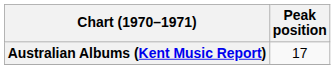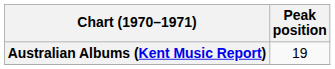 <table class="wikitable sortable plainrowheaders">
 <tr>
 <th scope="col">Chart (1970–1971)</th>
 <th scope="col">Peak<br>position</th>
 </tr>
 <tr>
 <th scope="row">Australian Albums (<a href='#'>Kent Music Report</a>)</th>
-<td style="text-align:center;">17</td>
+<td style="text-align:center;">19</td>
 </tr>
 <tr>
 </tr>
 <tr>
 </tr>
 <tr>
 </tr>
 </table>
